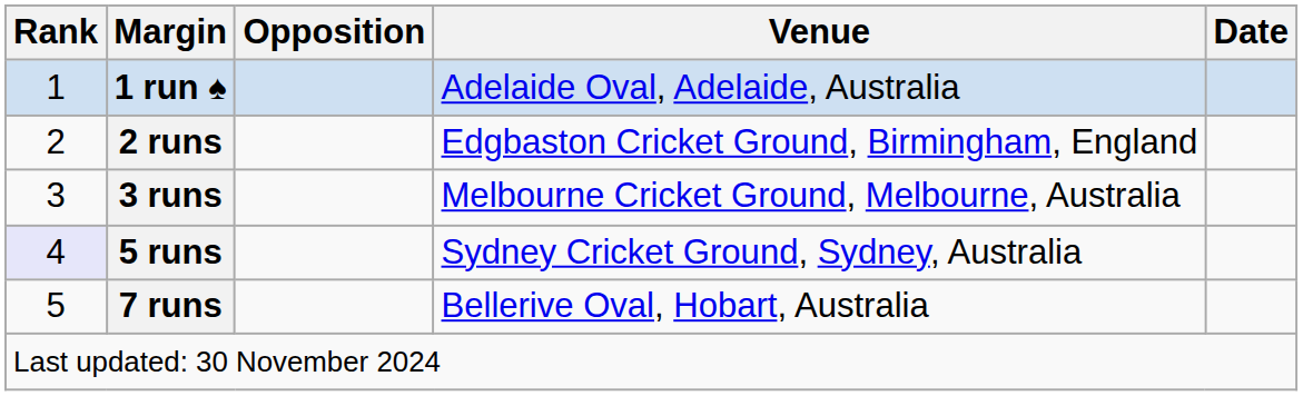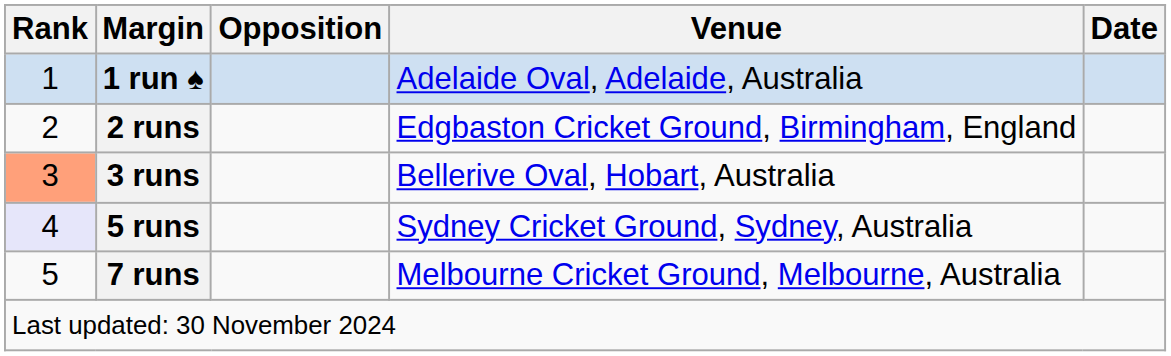 <table class="wikitable plainrowheaders sortable">
 <tr>
 <th scope=col>Rank</th>
 <th scope=col>Margin</th>
 <th scope=col>Opposition</th>
 <th scope=col>Venue</th>
 <th scope=col>Date</th>
 </tr>
 <tr bgcolor=#cee0f2>
 <td align=center>1</td>
 <th scope=row style="background:#cee0f2; text-align:center;">1 run ♠</th>
 <td></td>
 <td><a href='#'>Adelaide Oval</a>, <a href='#'>Adelaide</a>, Australia</td>
 <td><a href='#'></a></td>
 </tr>
 <tr>
 <td align=center>2</td>
 <th scope=row style=text-align:center;>2 runs</th>
 <td></td>
 <td><a href='#'>Edgbaston Cricket Ground</a>, <a href='#'>Birmingham</a>, England</td>
 <td><a href='#'></a></td>
 </tr>
 <tr>
-<td align=center>3</td>
+<td align=center style="background: lightsalmon;">3</td>
 <th scope=row style=text-align:center;>3 runs</th>
 <td></td>
-<td><a href='#'>Melbourne Cricket Ground</a>, <a href='#'>Melbourne</a>, Australia</td>
+<td><a href='#'>Bellerive Oval</a>, <a href='#'>Hobart</a>, Australia</td>
 <td><a href='#'></a></td>
 </tr>
 <tr>
 <td align=center style="background: lavender;">4</td>
 <th scope=row style=text-align:center;>5 runs</th>
 <td></td>
 <td><a href='#'>Sydney Cricket Ground</a>, <a href='#'>Sydney</a>, Australia</td>
 <td><a href='#'></a></td>
 </tr>
 <tr>
 <td align=center>5</td>
 <th scope=row style=text-align:center;>7 runs</th>
 <td></td>
-<td><a href='#'>Bellerive Oval</a>, <a href='#'>Hobart</a>, Australia</td>
+<td><a href='#'>Melbourne Cricket Ground</a>, <a href='#'>Melbourne</a>, Australia</td>
 <td><a href='#'></a></td>
 </tr>
 <tr class=sortbottom>
 <td colspan=5><small>Last updated: 30 November 2024</small></td>
 </tr>
 </table>
